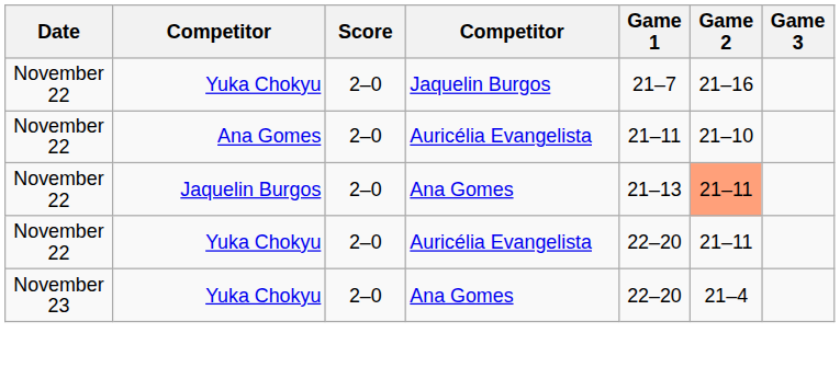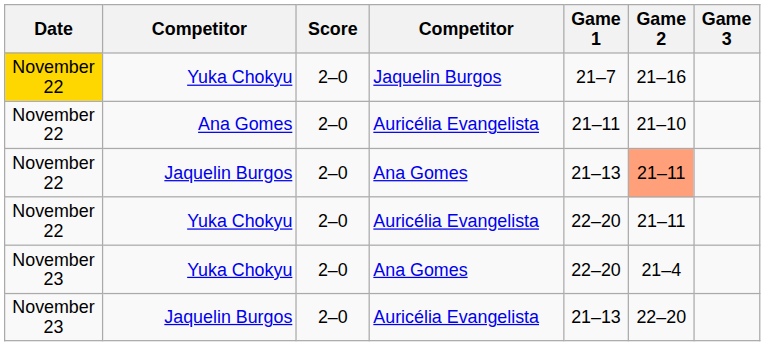 <table class="wikitable" style="text-align:center; font-size:90% ">
 <tr>
 <th width="76">Date</th>
 <th width="200" align="right">Competitor</th>
 <th width="60">Score</th>
 <th width="200" align="left">Competitor</th>
 <th width="50">Game 1</th>
 <th width="50">Game 2</th>
 <th width="50">Game 3</th>
 </tr>
 <tr>
-<td>November 22</td>
+<td style="background: gold;">November 22</td>
 <td align="right"><a href='#'>Yuka Chokyu</a> </td>
 <td align="center">2–0</td>
 <td align="left"> <a href='#'>Jaquelin Burgos</a></td>
 <td>21–7</td>
 <td>21–16</td>
 <td></td>
 </tr>
 <tr>
 <td>November 22</td>
 <td align="right"><a href='#'>Ana Gomes</a> </td>
 <td align="center">2–0</td>
 <td align="left"> <a href='#'>Auricélia Evangelista</a></td>
 <td>21–11</td>
 <td>21–10</td>
 <td></td>
 </tr>
 <tr>
 <td>November 22</td>
 <td align="right"><a href='#'>Jaquelin Burgos</a> </td>
 <td align="center">2–0</td>
 <td align="left"> <a href='#'>Ana Gomes</a></td>
 <td>21–13</td>
 <td style="background: lightsalmon;">21–11</td>
 <td></td>
 </tr>
 <tr>
 <td>November 22</td>
 <td align="right"><a href='#'>Yuka Chokyu</a> </td>
 <td align="center">2–0</td>
 <td align="left"> <a href='#'>Auricélia Evangelista</a></td>
 <td>22–20</td>
 <td>21–11</td>
 <td></td>
 </tr>
 <tr>
 <td>November 23</td>
 <td align="right"><a href='#'>Yuka Chokyu</a> </td>
 <td align="center">2–0</td>
 <td align="left"> <a href='#'>Ana Gomes</a></td>
 <td>22–20</td>
 <td>21–4</td>
 <td></td>
 </tr>
+<tr>
+<td>November 23</td>
+<td align="right"><a href='#'>Jaquelin Burgos</a> </td>
+<td align="center">2–0</td>
+<td align="left"> <a href='#'>Auricélia Evangelista</a></td>
+<td>21–13</td>
+<td>22–20</td>
+<td></td>
+</tr>
 </table>
